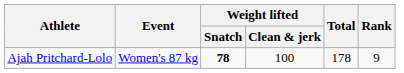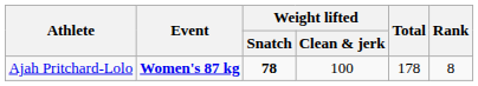 <table class=wikitable style="text-align:center; font-size:90%">
 <tr>
 <th rowspan="2">Athlete</th>
 <th rowspan="2">Event</th>
 <th colspan="2">Weight lifted</th>
 <th rowspan="2">Total</th>
 <th rowspan="2">Rank</th>
 </tr>
 <tr>
 <th>Snatch</th>
 <th>Clean & jerk</th>
 </tr>
 <tr>
 <td align=left><a href='#'>Ajah Pritchard-Lolo</a></td>
-<td align=left><a href='#'>Women's 87 kg</a></td>
+<td align=left><strong><a href='#'>Women's 87 kg</a></strong></td>
 <td><strong>78</strong></td>
 <td>100</td>
 <td>178</td>
-<td>9</td>
+<td>8</td>
 </tr>
 </table>
